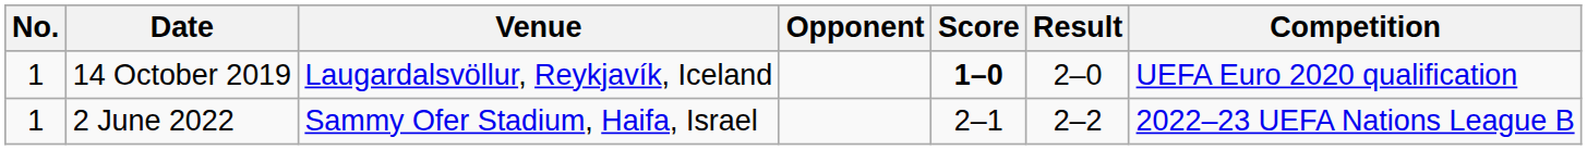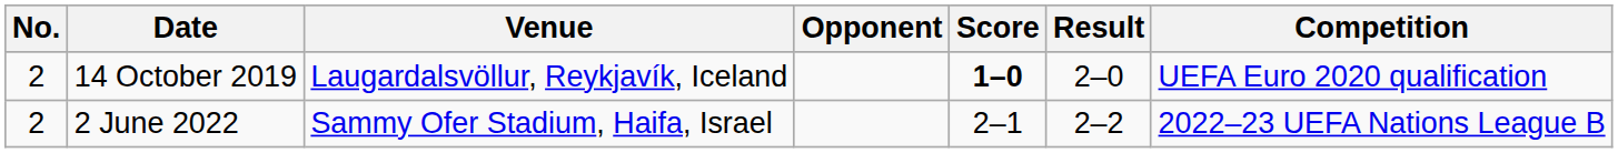 <table class="wikitable sortable">
 <tr>
 <th scope="col">No.</th>
 <th scope="col">Date</th>
 <th scope="col">Venue</th>
 <th scope="col">Opponent</th>
 <th scope="col">Score</th>
 <th scope="col">Result</th>
 <th scope="col">Competition</th>
 </tr>
 <tr>
-<td align="center">1</td>
+<td align="center">2</td>
 <td>14 October 2019</td>
 <td><a href='#'>Laugardalsvöllur</a>, <a href='#'>Reykjavík</a>, Iceland</td>
 <td></td>
 <td align="center"><strong>1–0</strong></td>
 <td align="center">2–0</td>
 <td><a href='#'>UEFA Euro 2020 qualification</a></td>
 </tr>
 <tr>
-<td align="center">1</td>
+<td align="center">2</td>
 <td>2 June 2022</td>
 <td><a href='#'>Sammy Ofer Stadium</a>, <a href='#'>Haifa</a>, Israel</td>
 <td></td>
 <td align="center">2–1</td>
 <td align="center">2–2</td>
 <td><a href='#'>2022–23 UEFA Nations League B</a></td>
 </tr>
 </table>
